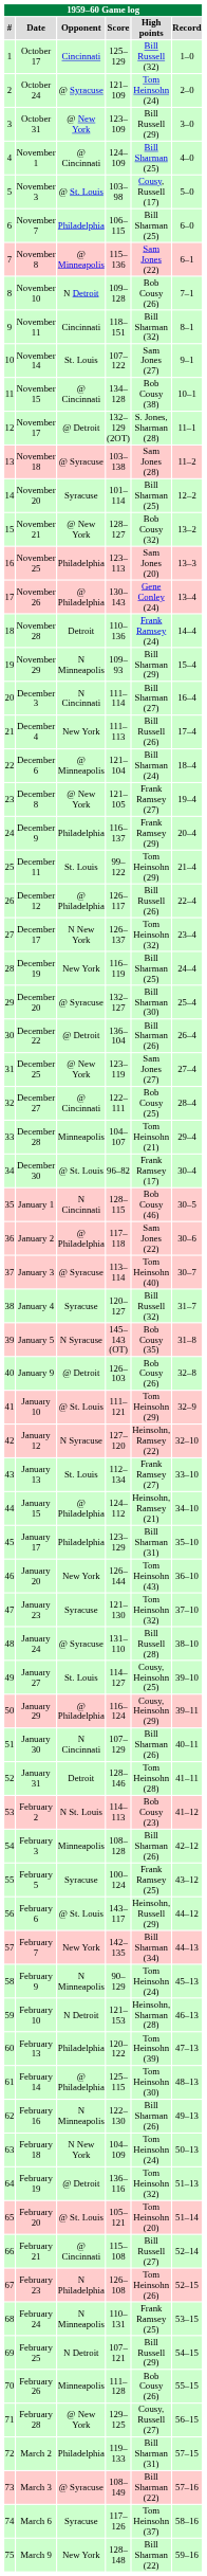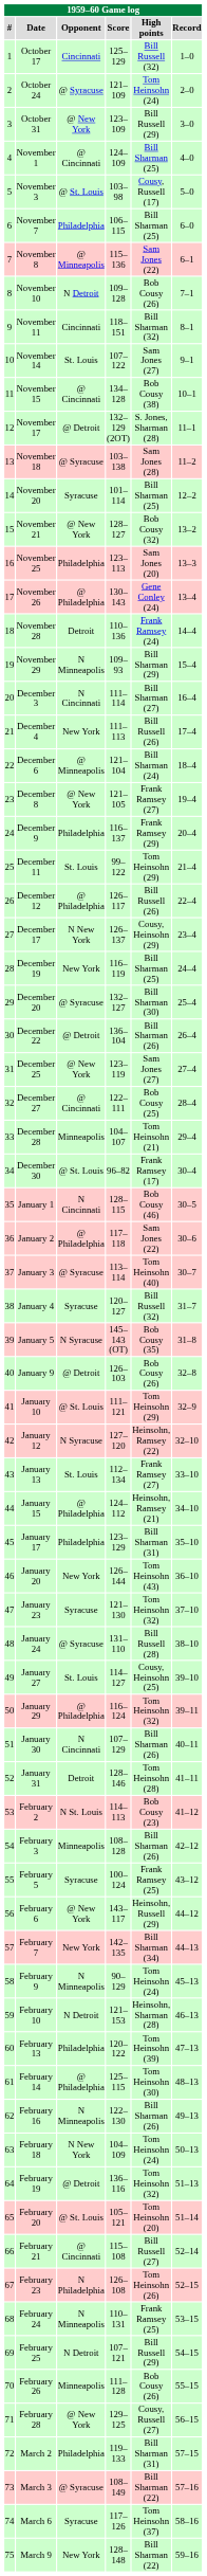 <table class="toccolours collapsible" width=50% style="clear:both; margin:1.5em auto; text-align:center">
 <tr>
 <th colspan=11 style="background:#008040; color:white;">1959–60 Game log</th>
 </tr>
 <tr align="center" bgcolor="#dddddd">
 <td><strong>#</strong></td>
 <td><strong>Date</strong></td>
 <td><strong>Opponent</strong></td>
 <td><strong>Score</strong></td>
 <td><strong>High points</strong></td>
 <td><strong>Record</strong></td>
 </tr>
 <tr align="center" bgcolor="ccffcc">
 <td>1</td>
 <td>October 17</td>
 <td><a href='#'>Cincinnati</a></td>
 <td>125–129</td>
 <td><a href='#'>Bill Russell</a> (32)</td>
 <td>1–0</td>
 </tr>
 <tr align="center" bgcolor="ccffcc">
 <td>2</td>
 <td>October 24</td>
 <td>@ <a href='#'>Syracuse</a></td>
 <td>121–109</td>
 <td><a href='#'>Tom Heinsohn</a> (24)</td>
 <td>2–0</td>
 </tr>
 <tr align="center" bgcolor="ccffcc">
 <td>3</td>
 <td>October 31</td>
 <td>@ <a href='#'>New York</a></td>
 <td>123–109</td>
 <td>Bill Russell (29)</td>
 <td>3–0</td>
 </tr>
 <tr align="center" bgcolor="ccffcc">
 <td>4</td>
 <td>November 1</td>
 <td>@ Cincinnati</td>
 <td>124–109</td>
 <td><a href='#'>Bill Sharman</a> (25)</td>
 <td>4–0</td>
 </tr>
 <tr align="center" bgcolor="ccffcc">
 <td>5</td>
 <td>November 3</td>
 <td>@ <a href='#'>St. Louis</a></td>
 <td>103–98</td>
 <td><a href='#'>Cousy</a>, Russell (17)</td>
 <td>5–0</td>
 </tr>
 <tr align="center" bgcolor="ccffcc">
 <td>6</td>
 <td>November 7</td>
 <td><a href='#'>Philadelphia</a></td>
 <td>106–115</td>
 <td>Bill Sharman (25)</td>
 <td>6–0</td>
 </tr>
 <tr align="center" bgcolor="ffcccc">
 <td>7</td>
 <td>November 8</td>
 <td>@ <a href='#'>Minneapolis</a></td>
 <td>115–136</td>
 <td><a href='#'>Sam Jones</a> (22)</td>
 <td>6–1</td>
 </tr>
 <tr align="center" bgcolor="ccffcc">
 <td>8</td>
 <td>November 10</td>
 <td>N <a href='#'>Detroit</a></td>
 <td>109–128</td>
 <td>Bob Cousy (26)</td>
 <td>7–1</td>
 </tr>
 <tr align="center" bgcolor="ccffcc">
 <td>9</td>
 <td>November 11</td>
 <td>Cincinnati</td>
 <td>118–151</td>
 <td>Bill Sharman (32)</td>
 <td>8–1</td>
 </tr>
 <tr align="center" bgcolor="ccffcc">
 <td>10</td>
 <td>November 14</td>
 <td>St. Louis</td>
 <td>107–122</td>
 <td>Sam Jones (27)</td>
 <td>9–1</td>
 </tr>
 <tr align="center" bgcolor="ccffcc">
 <td>11</td>
 <td>November 15</td>
 <td>@ Cincinnati</td>
 <td>134–128</td>
 <td>Bob Cousy (38)</td>
 <td>10–1</td>
 </tr>
 <tr align="center" bgcolor="ccffcc">
 <td>12</td>
 <td>November 17</td>
 <td>@ Detroit</td>
 <td>132–129 (2OT)</td>
 <td>S. Jones, Sharman (28)</td>
 <td>11–1</td>
 </tr>
 <tr align="center" bgcolor="ffcccc">
 <td>13</td>
 <td>November 18</td>
 <td>@ Syracuse</td>
 <td>103–138</td>
 <td>Sam Jones (28)</td>
 <td>11–2</td>
 </tr>
 <tr align="center" bgcolor="ccffcc">
 <td>14</td>
 <td>November 20</td>
 <td>Syracuse</td>
 <td>101–114</td>
 <td>Bill Sharman (25)</td>
 <td>12–2</td>
 </tr>
 <tr align="center" bgcolor="ccffcc">
 <td>15</td>
 <td>November 21</td>
 <td>@ New York</td>
 <td>128–127</td>
 <td>Bob Cousy (32)</td>
 <td>13–2</td>
 </tr>
 <tr align="center" bgcolor="ffcccc">
 <td>16</td>
 <td>November 25</td>
 <td>Philadelphia</td>
 <td>123–113</td>
 <td>Sam Jones (20)</td>
 <td>13–3</td>
 </tr>
 <tr align="center" bgcolor="ffcccc">
 <td>17</td>
 <td>November 26</td>
 <td>@ Philadelphia</td>
 <td>130–143</td>
 <td><a href='#'>Gene Conley</a> (24)</td>
 <td>13–4</td>
 </tr>
 <tr align="center" bgcolor="ccffcc">
 <td>18</td>
 <td>November 28</td>
 <td>Detroit</td>
 <td>110–136</td>
 <td><a href='#'>Frank Ramsey</a> (24)</td>
 <td>14–4</td>
 </tr>
 <tr align="center" bgcolor="ccffcc">
 <td>19</td>
 <td>November 29</td>
 <td>N Minneapolis</td>
 <td>109–93</td>
 <td>Bill Sharman (29)</td>
 <td>15–4</td>
 </tr>
 <tr align="center" bgcolor="ccffcc">
 <td>20</td>
 <td>December 3</td>
 <td>N Cincinnati</td>
 <td>111–114</td>
 <td>Bill Sharman (27)</td>
 <td>16–4</td>
 </tr>
 <tr align="center" bgcolor="ccffcc">
 <td>21</td>
 <td>December 4</td>
 <td>New York</td>
 <td>111–113</td>
 <td>Bill Russell (26)</td>
 <td>17–4</td>
 </tr>
 <tr align="center" bgcolor="ccffcc">
 <td>22</td>
 <td>December 6</td>
 <td>@ Minneapolis</td>
 <td>121–104</td>
 <td>Bill Sharman (24)</td>
 <td>18–4</td>
 </tr>
 <tr align="center" bgcolor="ccffcc">
 <td>23</td>
 <td>December 8</td>
 <td>@ New York</td>
 <td>121–105</td>
 <td>Frank Ramsey (27)</td>
 <td>19–4</td>
 </tr>
 <tr align="center" bgcolor="ccffcc">
 <td>24</td>
 <td>December 9</td>
 <td>Philadelphia</td>
 <td>116–137</td>
 <td>Frank Ramsey (29)</td>
 <td>20–4</td>
 </tr>
 <tr align="center" bgcolor="ccffcc">
 <td>25</td>
 <td>December 11</td>
 <td>St. Louis</td>
 <td>99–122</td>
 <td>Tom Heinsohn (29)</td>
 <td>21–4</td>
 </tr>
 <tr align="center" bgcolor="ccffcc">
 <td>26</td>
 <td>December 12</td>
 <td>@ Philadelphia</td>
 <td>126–117</td>
 <td>Bill Russell (26)</td>
 <td>22–4</td>
 </tr>
 <tr align="center" bgcolor="ccffcc">
 <td>27</td>
 <td>December 17</td>
 <td>N New York</td>
 <td>126–137</td>
-<td>Tom Heinsohn (32)</td>
+<td>Cousy, Heinsohn (29)</td>
 <td>23–4</td>
 </tr>
 <tr align="center" bgcolor="ccffcc">
 <td>28</td>
 <td>December 19</td>
 <td>New York</td>
 <td>116–119</td>
 <td>Bill Sharman (25)</td>
 <td>24–4</td>
 </tr>
 <tr align="center" bgcolor="ccffcc">
 <td>29</td>
 <td>December 20</td>
 <td>@ Syracuse</td>
 <td>132–127</td>
 <td>Bill Sharman (30)</td>
 <td>25–4</td>
 </tr>
 <tr align="center" bgcolor="ccffcc">
 <td>30</td>
 <td>December 22</td>
 <td>@ Detroit</td>
 <td>136–104</td>
 <td>Bill Sharman (26)</td>
 <td>26–4</td>
 </tr>
 <tr align="center" bgcolor="ccffcc">
 <td>31</td>
 <td>December 25</td>
 <td>@ New York</td>
 <td>123–119</td>
 <td>Sam Jones (27)</td>
 <td>27–4</td>
 </tr>
 <tr align="center" bgcolor="ccffcc">
 <td>32</td>
 <td>December 27</td>
 <td>@ Cincinnati</td>
 <td>122–111</td>
 <td>Bob Cousy (25)</td>
 <td>28–4</td>
 </tr>
 <tr align="center" bgcolor="ccffcc">
 <td>33</td>
 <td>December 28</td>
 <td>Minneapolis</td>
 <td>104–107</td>
 <td>Tom Heinsohn (21)</td>
 <td>29–4</td>
 </tr>
 <tr align="center" bgcolor="ccffcc">
 <td>34</td>
 <td>December 30</td>
 <td>@ St. Louis</td>
 <td>96–82</td>
 <td>Frank Ramsey (17)</td>
 <td>30–4</td>
 </tr>
 <tr align="center" bgcolor="ffcccc">
 <td>35</td>
 <td>January 1</td>
 <td>N Cincinnati</td>
 <td>128–115</td>
 <td>Bob Cousy (46)</td>
 <td>30–5</td>
 </tr>
 <tr align="center" bgcolor="ffcccc">
 <td>36</td>
 <td>January 2</td>
 <td>@ Philadelphia</td>
 <td>117–118</td>
 <td>Sam Jones (22)</td>
 <td>30–6</td>
 </tr>
 <tr align="center" bgcolor="ffcccc">
 <td>37</td>
 <td>January 3</td>
 <td>@ Syracuse</td>
 <td>113–114</td>
 <td>Tom Heinsohn (40)</td>
 <td>30–7</td>
 </tr>
 <tr align="center" bgcolor="ccffcc">
 <td>38</td>
 <td>January 4</td>
 <td>Syracuse</td>
 <td>120–127</td>
 <td>Bill Russell (32)</td>
 <td>31–7</td>
 </tr>
 <tr align="center" bgcolor="ffcccc">
 <td>39</td>
 <td>January 5</td>
 <td>N Syracuse</td>
 <td>145–143 (OT)</td>
 <td>Bob Cousy (35)</td>
 <td>31–8</td>
 </tr>
 <tr align="center" bgcolor="ccffcc">
 <td>40</td>
 <td>January 9</td>
 <td>@ Detroit</td>
 <td>126–103</td>
 <td>Bob Cousy (26)</td>
 <td>32–8</td>
 </tr>
 <tr align="center" bgcolor="ffcccc">
 <td>41</td>
 <td>January 10</td>
 <td>@ St. Louis</td>
 <td>111–121</td>
 <td>Tom Heinsohn (29)</td>
 <td>32–9</td>
 </tr>
 <tr align="center" bgcolor="ffcccc">
 <td>42</td>
 <td>January 12</td>
 <td>N Syracuse</td>
 <td>127–120</td>
 <td>Heinsohn, Ramsey (22)</td>
 <td>32–10</td>
 </tr>
 <tr align="center" bgcolor="ccffcc">
 <td>43</td>
 <td>January 13</td>
 <td>St. Louis</td>
 <td>112–134</td>
 <td>Frank Ramsey (27)</td>
 <td>33–10</td>
 </tr>
 <tr align="center" bgcolor="ccffcc">
 <td>44</td>
 <td>January 15</td>
 <td>@ Philadelphia</td>
 <td>124–112</td>
 <td>Heinsohn, Ramsey (21)</td>
 <td>34–10</td>
 </tr>
 <tr align="center" bgcolor="ccffcc">
 <td>45</td>
 <td>January 17</td>
 <td>Philadelphia</td>
 <td>123–129</td>
 <td>Bill Sharman (31)</td>
 <td>35–10</td>
 </tr>
 <tr align="center" bgcolor="ccffcc">
 <td>46</td>
 <td>January 20</td>
 <td>New York</td>
 <td>126–144</td>
 <td>Tom Heinsohn (43)</td>
 <td>36–10</td>
 </tr>
 <tr align="center" bgcolor="ccffcc">
 <td>47</td>
 <td>January 23</td>
 <td>Syracuse</td>
 <td>121–130</td>
 <td>Tom Heinsohn (32)</td>
 <td>37–10</td>
 </tr>
 <tr align="center" bgcolor="ccffcc">
 <td>48</td>
 <td>January 24</td>
 <td>@ Syracuse</td>
 <td>131–110</td>
 <td>Bill Russell (28)</td>
 <td>38–10</td>
 </tr>
 <tr align="center" bgcolor="ccffcc">
 <td>49</td>
 <td>January 27</td>
 <td>St. Louis</td>
 <td>114–127</td>
 <td>Cousy, Heinsohn (25)</td>
 <td>39–10</td>
 </tr>
 <tr align="center" bgcolor="ffcccc">
 <td>50</td>
 <td>January 29</td>
 <td>@ Philadelphia</td>
 <td>116–124</td>
-<td>Cousy, Heinsohn (29)</td>
+<td>Tom Heinsohn (32)</td>
 <td>39–11</td>
 </tr>
 <tr align="center" bgcolor="ccffcc">
 <td>51</td>
 <td>January 30</td>
 <td>N Cincinnati</td>
 <td>107–129</td>
 <td>Bill Sharman (26)</td>
 <td>40–11</td>
 </tr>
 <tr align="center" bgcolor="ccffcc">
 <td>52</td>
 <td>January 31</td>
 <td>Detroit</td>
 <td>128–146</td>
 <td>Tom Heinsohn (28)</td>
 <td>41–11</td>
 </tr>
 <tr align="center" bgcolor="ffcccc">
 <td>53</td>
 <td>February 2</td>
 <td>N St. Louis</td>
 <td>114–113</td>
 <td>Bob Cousy (23)</td>
 <td>41–12</td>
 </tr>
 <tr align="center" bgcolor="ccffcc">
 <td>54</td>
 <td>February 3</td>
 <td>Minneapolis</td>
 <td>108–128</td>
 <td>Bill Sharman (26)</td>
 <td>42–12</td>
 </tr>
 <tr align="center" bgcolor="ccffcc">
 <td>55</td>
 <td>February 5</td>
 <td>Syracuse</td>
 <td>100–124</td>
 <td>Frank Ramsey (25)</td>
 <td>43–12</td>
 </tr>
 <tr align="center" bgcolor="ccffcc">
 <td>56</td>
 <td>February 6</td>
-<td>@ St. Louis</td>
+<td>@ New York</td>
 <td>143–117</td>
 <td>Heinsohn, Russell (29)</td>
 <td>44–12</td>
 </tr>
 <tr align="center" bgcolor="ffcccc">
 <td>57</td>
 <td>February 7</td>
 <td>New York</td>
 <td>142–135</td>
 <td>Bill Sharman (34)</td>
 <td>44–13</td>
 </tr>
 <tr align="center" bgcolor="ccffcc">
 <td>58</td>
 <td>February 9</td>
 <td>N Minneapolis</td>
 <td>90–129</td>
 <td>Tom Heinsohn (24)</td>
 <td>45–13</td>
 </tr>
 <tr align="center" bgcolor="ccffcc">
 <td>59</td>
 <td>February 10</td>
 <td>N Detroit</td>
 <td>121–153</td>
 <td>Heinsohn, Sharman (28)</td>
 <td>46–13</td>
 </tr>
 <tr align="center" bgcolor="ccffcc">
 <td>60</td>
 <td>February 13</td>
 <td>Philadelphia</td>
 <td>120–122</td>
 <td>Tom Heinsohn (39)</td>
 <td>47–13</td>
 </tr>
 <tr align="center" bgcolor="ccffcc">
 <td>61</td>
 <td>February 14</td>
 <td>@ Philadelphia</td>
 <td>125–115</td>
 <td>Tom Heinsohn (30)</td>
 <td>48–13</td>
 </tr>
 <tr align="center" bgcolor="ccffcc">
 <td>62</td>
 <td>February 16</td>
 <td>N Minneapolis</td>
 <td>122–130</td>
 <td>Bill Sharman (26)</td>
 <td>49–13</td>
 </tr>
 <tr align="center" bgcolor="ccffcc">
 <td>63</td>
 <td>February 18</td>
 <td>N New York</td>
 <td>104–109</td>
 <td>Tom Heinsohn (24)</td>
 <td>50–13</td>
 </tr>
 <tr align="center" bgcolor="ccffcc">
 <td>64</td>
 <td>February 19</td>
 <td>@ Detroit</td>
 <td>136–116</td>
 <td>Tom Heinsohn (32)</td>
 <td>51–13</td>
 </tr>
 <tr align="center" bgcolor="ffcccc">
 <td>65</td>
 <td>February 20</td>
 <td>@ St. Louis</td>
 <td>105–121</td>
 <td>Tom Heinsohn (20)</td>
 <td>51–14</td>
 </tr>
 <tr align="center" bgcolor="ccffcc">
 <td>66</td>
 <td>February 21</td>
 <td>@ Cincinnati</td>
 <td>115–108</td>
 <td>Bill Russell (27)</td>
 <td>52–14</td>
 </tr>
 <tr align="center" bgcolor="ffcccc">
 <td>67</td>
 <td>February 23</td>
 <td>N Philadelphia</td>
 <td>126–108</td>
 <td>Tom Heinsohn (26)</td>
 <td>52–15</td>
 </tr>
 <tr align="center" bgcolor="ccffcc">
 <td>68</td>
 <td>February 24</td>
 <td>N Minneapolis</td>
 <td>110–131</td>
 <td>Frank Ramsey (25)</td>
 <td>53–15</td>
 </tr>
 <tr align="center" bgcolor="ccffcc">
 <td>69</td>
 <td>February 25</td>
 <td>N Detroit</td>
 <td>107–121</td>
 <td>Bill Russell (29)</td>
 <td>54–15</td>
 </tr>
 <tr align="center" bgcolor="ccffcc">
 <td>70</td>
 <td>February 26</td>
 <td>Minneapolis</td>
 <td>111–128</td>
 <td>Bob Cousy (26)</td>
 <td>55–15</td>
 </tr>
 <tr align="center" bgcolor="ccffcc">
 <td>71</td>
 <td>February 28</td>
 <td>@ New York</td>
 <td>129–125</td>
 <td>Cousy, Russell (27)</td>
 <td>56–15</td>
 </tr>
 <tr align="center" bgcolor="ccffcc">
 <td>72</td>
 <td>March 2</td>
 <td>Philadelphia</td>
 <td>119–133</td>
 <td>Bill Sharman (31)</td>
 <td>57–15</td>
 </tr>
 <tr align="center" bgcolor="ffcccc">
 <td>73</td>
 <td>March 3</td>
 <td>@ Syracuse</td>
 <td>108–149</td>
 <td>Bill Sharman (22)</td>
 <td>57–16</td>
 </tr>
 <tr align="center" bgcolor="ccffcc">
 <td>74</td>
 <td>March 6</td>
 <td>Syracuse</td>
 <td>117–126</td>
 <td>Tom Heinsohn (37)</td>
 <td>58–16</td>
 </tr>
 <tr align="center" bgcolor="ccffcc">
 <td>75</td>
 <td>March 9</td>
 <td>New York</td>
 <td>128–148</td>
 <td>Bill Sharman (22)</td>
 <td>59–16</td>
 </tr>
 </table>
